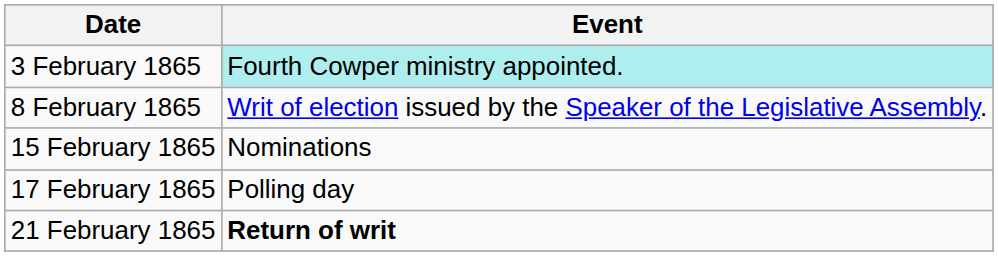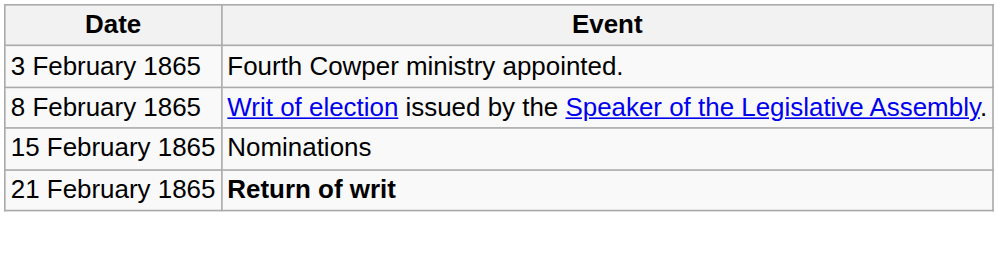 <table class="wikitable">
 <tr>
 <th>Date</th>
 <th>Event</th>
 </tr>
 <tr>
 <td>3 February 1865</td>
-<td style="background: paleturquoise;">Fourth Cowper ministry appointed.</td>
+<td>Fourth Cowper ministry appointed.</td>
 </tr>
 <tr>
 <td>8 February 1865</td>
 <td><a href='#'>Writ of election</a> issued by the <a href='#'>Speaker of the Legislative Assembly</a>.</td>
 </tr>
 <tr>
 <td>15 February 1865</td>
 <td>Nominations</td>
 </tr>
 <tr>
-<td>17 February 1865</td>
-<td>Polling day</td>
-</tr>
-<tr>
 <td>21 February 1865</td>
 <td><strong>Return of writ</strong></td>
 </tr>
 </table>
